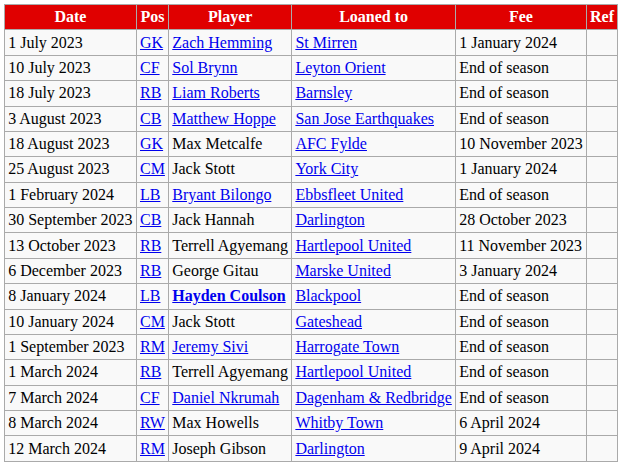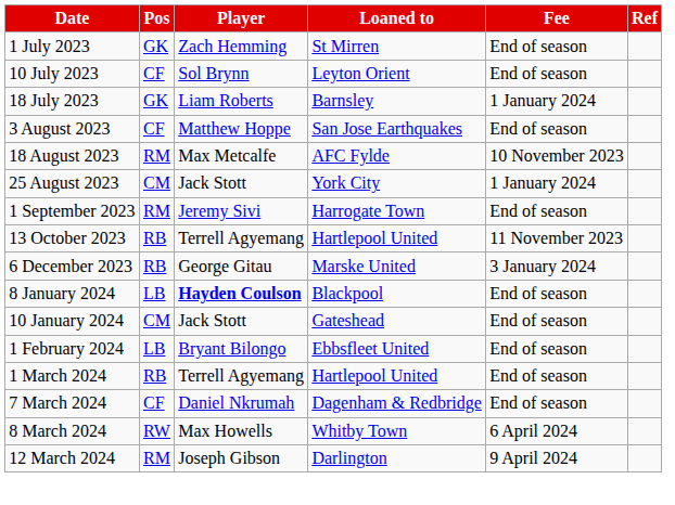 <table class="wikitable plainrowheaders sortable">
 <tr>
 <th style="background:#E00000; color:#FFFFFF; ">Date</th>
 <th style="background:#E00000; color:#FFFFFF; ">Pos</th>
 <th style="background:#E00000; color:#FFFFFF; ">Player</th>
 <th style="background:#E00000; color:#FFFFFF; ">Loaned to</th>
 <th style="background:#E00000; color:#FFFFFF; ">Fee</th>
 <th style="background:#E00000; color:#FFFFFF; ">Ref</th>
 </tr>
 <tr>
 <td>1 July 2023</td>
 <td><a href='#'>GK</a></td>
 <td> <a href='#'>Zach Hemming</a></td>
 <td> <a href='#'>St Mirren</a></td>
-<td>1 January 2024</td>
+<td>End of season</td>
 <td></td>
 </tr>
 <tr>
 <td>10 July 2023</td>
 <td><a href='#'>CF</a></td>
 <td> <a href='#'>Sol Brynn</a></td>
 <td> <a href='#'>Leyton Orient</a></td>
 <td>End of season</td>
 <td></td>
 </tr>
 <tr>
 <td>18 July 2023</td>
-<td><a href='#'>RB</a></td>
+<td><a href='#'>GK</a></td>
 <td> <a href='#'>Liam Roberts</a></td>
 <td> <a href='#'>Barnsley</a></td>
-<td>End of season</td>
+<td>1 January 2024</td>
 <td></td>
 </tr>
 <tr>
 <td>3 August 2023</td>
-<td><a href='#'>CB</a></td>
+<td><a href='#'>CF</a></td>
 <td> <a href='#'>Matthew Hoppe</a></td>
 <td> <a href='#'>San Jose Earthquakes</a></td>
 <td>End of season</td>
 <td></td>
 </tr>
 <tr>
 <td>18 August 2023</td>
-<td><a href='#'>GK</a></td>
+<td><a href='#'>RM</a></td>
 <td> Max Metcalfe</td>
 <td> <a href='#'>AFC Fylde</a></td>
 <td>10 November 2023</td>
 <td></td>
 </tr>
 <tr>
 <td>25 August 2023</td>
 <td><a href='#'>CM</a></td>
 <td> Jack Stott</td>
 <td> <a href='#'>York City</a></td>
 <td>1 January 2024</td>
 <td></td>
 </tr>
 <tr>
-<td>1 February 2024</td>
-<td><a href='#'>LB</a></td>
-<td> <a href='#'>Bryant Bilongo</a></td>
-<td> <a href='#'>Ebbsfleet United</a></td>
+<td>1 September 2023</td>
+<td><a href='#'>RM</a></td>
+<td> <a href='#'>Jeremy Sivi</a></td>
+<td> <a href='#'>Harrogate Town</a></td>
 <td>End of season</td>
-<td></td>
-</tr>
-<tr>
-<td>30 September 2023</td>
-<td><a href='#'>CB</a></td>
-<td> Jack Hannah</td>
-<td> <a href='#'>Darlington</a></td>
-<td>28 October 2023</td>
 <td></td>
 </tr>
 <tr>
 <td>13 October 2023</td>
 <td><a href='#'>RB</a></td>
 <td> Terrell Agyemang</td>
 <td> <a href='#'>Hartlepool United</a></td>
 <td>11 November 2023</td>
 <td></td>
 </tr>
 <tr>
 <td>6 December 2023</td>
 <td><a href='#'>RB</a></td>
 <td> George Gitau</td>
 <td> <a href='#'>Marske United</a></td>
 <td>3 January 2024</td>
 <td></td>
 </tr>
 <tr>
 <td>8 January 2024</td>
 <td><a href='#'>LB</a></td>
 <td><strong> <a href='#'>Hayden Coulson</a></strong></td>
 <td> <a href='#'>Blackpool</a></td>
 <td>End of season</td>
 <td></td>
 </tr>
 <tr>
 <td>10 January 2024</td>
 <td><a href='#'>CM</a></td>
 <td> Jack Stott</td>
 <td> <a href='#'>Gateshead</a></td>
 <td>End of season</td>
 <td></td>
 </tr>
 <tr>
-<td>1 September 2023</td>
-<td><a href='#'>RM</a></td>
-<td> <a href='#'>Jeremy Sivi</a></td>
-<td> <a href='#'>Harrogate Town</a></td>
+<td>1 February 2024</td>
+<td><a href='#'>LB</a></td>
+<td> <a href='#'>Bryant Bilongo</a></td>
+<td> <a href='#'>Ebbsfleet United</a></td>
 <td>End of season</td>
 <td></td>
 </tr>
 <tr>
 <td>1 March 2024</td>
 <td><a href='#'>RB</a></td>
 <td> Terrell Agyemang</td>
 <td> <a href='#'>Hartlepool United</a></td>
 <td>End of season</td>
 <td></td>
 </tr>
 <tr>
 <td>7 March 2024</td>
 <td><a href='#'>CF</a></td>
 <td> <a href='#'>Daniel Nkrumah</a></td>
 <td> <a href='#'>Dagenham & Redbridge</a></td>
 <td>End of season</td>
 <td></td>
 </tr>
 <tr>
 <td>8 March 2024</td>
 <td><a href='#'>RW</a></td>
 <td> Max Howells</td>
 <td> <a href='#'>Whitby Town</a></td>
 <td>6 April 2024</td>
 <td></td>
 </tr>
 <tr>
 <td>12 March 2024</td>
 <td><a href='#'>RM</a></td>
 <td> Joseph Gibson</td>
 <td> <a href='#'>Darlington</a></td>
 <td>9 April 2024</td>
 <td></td>
 </tr>
 </table>
